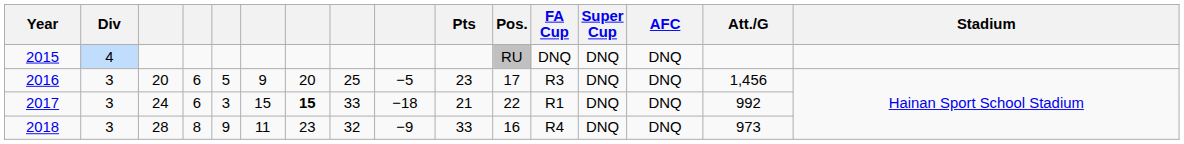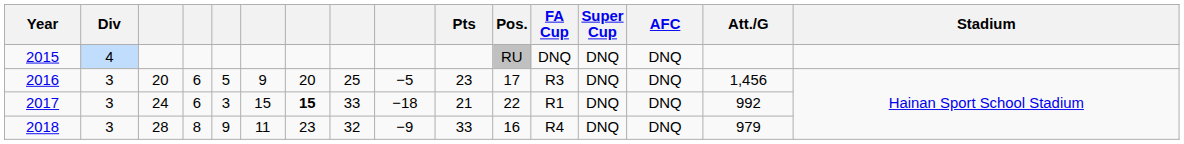 <table class="wikitable sortable" width=100% style=text-align:Center>
 <tr>
 <th>Year</th>
 <th>Div</th>
 <th></th>
 <th></th>
 <th></th>
 <th></th>
 <th></th>
 <th></th>
 <th></th>
 <th>Pts</th>
 <th width=2%>Pos.</th>
 <th width=4%><a href='#'>FA Cup</a></th>
 <th width=2%><a href='#'>Super Cup</a></th>
 <th><a href='#'>AFC</a></th>
 <th>Att./G</th>
 <th>Stadium</th>
 </tr>
 <tr>
 <td><a href='#'>2015</a></td>
 <td bgcolor=#c1ddfd>4</td>
 <td></td>
 <td></td>
 <td></td>
 <td></td>
 <td></td>
 <td></td>
 <td></td>
 <td></td>
 <td style="background:silver;">RU</td>
 <td>DNQ</td>
 <td>DNQ</td>
 <td>DNQ</td>
 <td></td>
 <td></td>
 </tr>
 <tr>
 <td><a href='#'>2016</a></td>
 <td>3</td>
 <td>20</td>
 <td>6</td>
 <td>5</td>
 <td>9</td>
 <td>20</td>
 <td>25</td>
 <td>−5</td>
 <td>23</td>
 <td>17</td>
 <td>R3</td>
 <td>DNQ</td>
 <td>DNQ</td>
 <td>1,456</td>
 <td align=center rowspan=4><a href='#'>Hainan Sport School Stadium</a></td>
 </tr>
 <tr>
 <td><a href='#'>2017</a></td>
 <td>3</td>
 <td>24</td>
 <td>6</td>
 <td>3</td>
 <td>15</td>
 <td><strong>15</strong></td>
 <td>33</td>
 <td>−18</td>
 <td>21</td>
 <td>22</td>
 <td>R1</td>
 <td>DNQ</td>
 <td>DNQ</td>
 <td>992</td>
 </tr>
 <tr>
 <td><a href='#'>2018</a></td>
 <td>3</td>
 <td>28</td>
 <td>8</td>
 <td>9</td>
 <td>11</td>
 <td>23</td>
 <td>32</td>
 <td>−9</td>
 <td>33</td>
 <td>16</td>
 <td>R4</td>
 <td>DNQ</td>
 <td>DNQ</td>
-<td>973</td>
+<td>979</td>
 </tr>
 </table>
